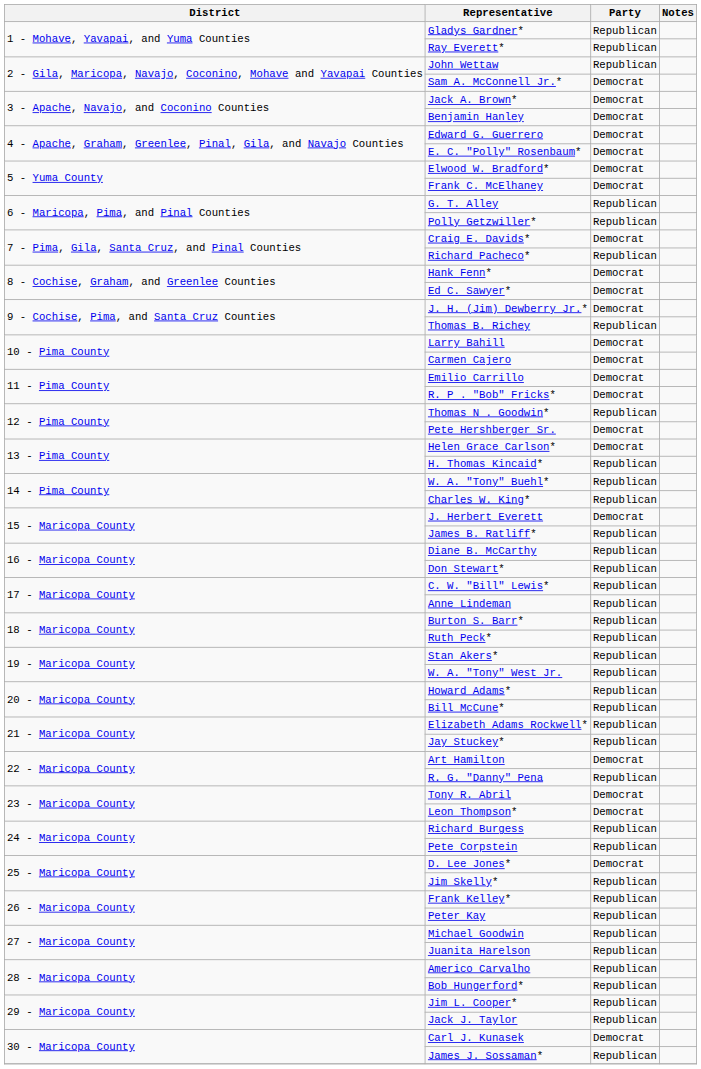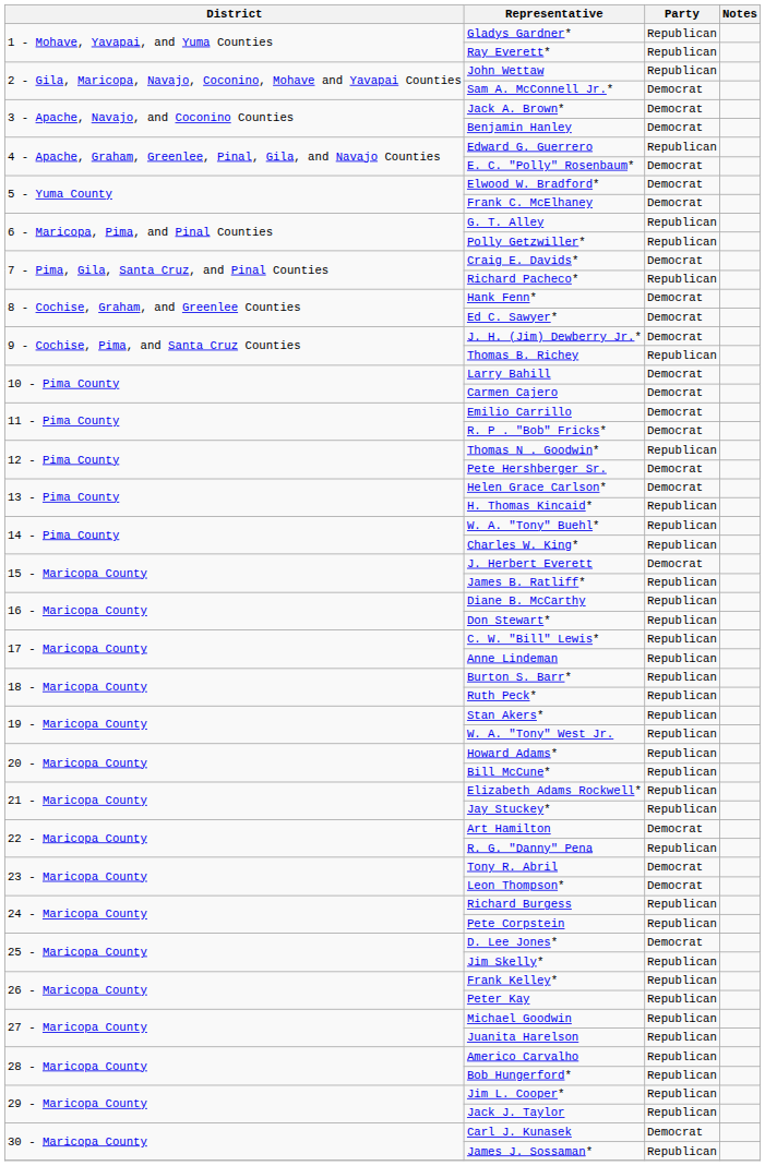 <table class="wikitable">
 <tr>
 <th>District</th>
 <th>Representative</th>
 <th>Party</th>
 <th>Notes</th>
 </tr>
 <tr>
 <td rowspan="2">1 - <a href='#'>Mohave</a>, <a href='#'>Yavapai</a>, and <a href='#'>Yuma</a> Counties</td>
 <td><a href='#'>Gladys Gardner</a>*</td>
 <td>Republican</td>
 <td></td>
 </tr>
 <tr>
 <td><a href='#'>Ray Everett</a>*</td>
 <td>Republican</td>
 <td></td>
 </tr>
 <tr>
 <td rowspan="2">2 - <a href='#'>Gila</a>, <a href='#'>Maricopa</a>, <a href='#'>Navajo</a>, <a href='#'>Coconino</a>, <a href='#'>Mohave</a> and <a href='#'>Yavapai</a> Counties</td>
 <td><a href='#'>John Wettaw</a></td>
 <td>Republican</td>
 <td></td>
 </tr>
 <tr>
 <td><a href='#'>Sam A. McConnell Jr.</a>*</td>
 <td>Democrat</td>
 <td></td>
 </tr>
 <tr>
 <td rowspan="2">3 - <a href='#'>Apache</a>, <a href='#'>Navajo</a>, and <a href='#'>Coconino</a> Counties</td>
 <td><a href='#'>Jack A. Brown</a>*</td>
 <td>Democrat</td>
 <td></td>
 </tr>
 <tr>
 <td><a href='#'>Benjamin Hanley</a></td>
 <td>Democrat</td>
 <td></td>
 </tr>
 <tr>
 <td rowspan="2">4 - <a href='#'>Apache</a>, <a href='#'>Graham</a>, <a href='#'>Greenlee</a>, <a href='#'>Pinal</a>, <a href='#'>Gila</a>, and <a href='#'>Navajo</a> Counties</td>
 <td><a href='#'>Edward G. Guerrero</a></td>
-<td>Democrat</td>
+<td>Republican</td>
 <td></td>
 </tr>
 <tr>
 <td><a href='#'>E. C. "Polly" Rosenbaum</a>*</td>
 <td>Democrat</td>
 <td></td>
 </tr>
 <tr>
 <td rowspan="2">5 - <a href='#'>Yuma County</a></td>
 <td><a href='#'>Elwood W. Bradford</a>*</td>
 <td>Democrat</td>
 <td></td>
 </tr>
 <tr>
 <td><a href='#'>Frank C. McElhaney</a></td>
 <td>Democrat</td>
 <td></td>
 </tr>
 <tr>
 <td rowspan="2">6 - <a href='#'>Maricopa</a>, <a href='#'>Pima</a>, and <a href='#'>Pinal</a> Counties</td>
 <td><a href='#'>G. T. Alley</a></td>
 <td>Republican</td>
 <td></td>
 </tr>
 <tr>
 <td><a href='#'>Polly Getzwiller</a>*</td>
 <td>Republican</td>
 <td></td>
 </tr>
 <tr>
 <td rowspan="2">7 - <a href='#'>Pima</a>, <a href='#'>Gila</a>, <a href='#'>Santa Cruz</a>, and <a href='#'>Pinal</a> Counties</td>
 <td><a href='#'>Craig E. Davids</a>*</td>
 <td>Democrat</td>
 <td></td>
 </tr>
 <tr>
 <td><a href='#'>Richard Pacheco</a>*</td>
 <td>Republican</td>
 <td></td>
 </tr>
 <tr>
 <td rowspan="2">8 - <a href='#'>Cochise</a>, <a href='#'>Graham</a>, and <a href='#'>Greenlee</a> Counties</td>
 <td><a href='#'>Hank Fenn</a>*</td>
 <td>Democrat</td>
 <td></td>
 </tr>
 <tr>
 <td><a href='#'>Ed C. Sawyer</a>*</td>
 <td>Democrat</td>
 <td></td>
 </tr>
 <tr>
 <td rowspan="2">9 - <a href='#'>Cochise</a>, <a href='#'>Pima</a>, and <a href='#'>Santa Cruz</a> Counties</td>
 <td><a href='#'>J. H. (Jim) Dewberry Jr.</a>*</td>
 <td>Democrat</td>
 <td></td>
 </tr>
 <tr>
 <td><a href='#'>Thomas B. Richey</a></td>
 <td>Republican</td>
 <td></td>
 </tr>
 <tr>
 <td rowspan="2">10 - <a href='#'>Pima County</a></td>
 <td><a href='#'>Larry Bahill</a></td>
 <td>Democrat</td>
 <td></td>
 </tr>
 <tr>
 <td><a href='#'>Carmen Cajero</a></td>
 <td>Democrat</td>
 <td></td>
 </tr>
 <tr>
 <td rowspan="2">11 - <a href='#'>Pima County</a></td>
 <td><a href='#'>Emilio Carrillo</a></td>
 <td>Democrat</td>
 <td></td>
 </tr>
 <tr>
 <td><a href='#'>R. P . "Bob" Fricks</a>*</td>
 <td>Democrat</td>
 <td></td>
 </tr>
 <tr>
 <td rowspan="2">12 - <a href='#'>Pima County</a></td>
 <td><a href='#'>Thomas N . Goodwin</a>*</td>
 <td>Republican</td>
 <td></td>
 </tr>
 <tr>
 <td><a href='#'>Pete Hershberger Sr.</a></td>
 <td>Democrat</td>
 <td></td>
 </tr>
 <tr>
 <td rowspan="2">13 - <a href='#'>Pima County</a></td>
 <td><a href='#'>Helen Grace Carlson</a>*</td>
 <td>Democrat</td>
 <td></td>
 </tr>
 <tr>
 <td><a href='#'>H. Thomas Kincaid</a>*</td>
 <td>Republican</td>
 <td></td>
 </tr>
 <tr>
 <td rowspan="2">14 - <a href='#'>Pima County</a></td>
 <td><a href='#'>W. A. "Tony" Buehl</a>*</td>
 <td>Republican</td>
 <td></td>
 </tr>
 <tr>
 <td><a href='#'>Charles W. King</a>*</td>
 <td>Republican</td>
 <td></td>
 </tr>
 <tr>
 <td rowspan="2">15 - <a href='#'>Maricopa County</a></td>
 <td><a href='#'>J. Herbert Everett</a></td>
 <td>Democrat</td>
 <td></td>
 </tr>
 <tr>
 <td><a href='#'>James B. Ratliff</a>*</td>
 <td>Republican</td>
 <td></td>
 </tr>
 <tr>
 <td rowspan="2">16 - <a href='#'>Maricopa County</a></td>
 <td><a href='#'>Diane B. McCarthy</a></td>
 <td>Republican</td>
 <td></td>
 </tr>
 <tr>
 <td><a href='#'>Don Stewart</a>*</td>
 <td>Republican</td>
 <td></td>
 </tr>
 <tr>
 <td rowspan="2">17 - <a href='#'>Maricopa County</a></td>
 <td><a href='#'>C. W. "Bill" Lewis</a>*</td>
 <td>Republican</td>
 <td></td>
 </tr>
 <tr>
 <td><a href='#'>Anne Lindeman</a></td>
 <td>Republican</td>
 <td></td>
 </tr>
 <tr>
 <td rowspan="2">18 - <a href='#'>Maricopa County</a></td>
 <td><a href='#'>Burton S. Barr</a>*</td>
 <td>Republican</td>
 <td></td>
 </tr>
 <tr>
 <td><a href='#'>Ruth Peck</a>*</td>
 <td>Republican</td>
 <td></td>
 </tr>
 <tr>
 <td rowspan="2">19 - <a href='#'>Maricopa County</a></td>
 <td><a href='#'>Stan Akers</a>*</td>
 <td>Republican</td>
 <td></td>
 </tr>
 <tr>
 <td><a href='#'>W. A. "Tony" West Jr.</a></td>
 <td>Republican</td>
 <td></td>
 </tr>
 <tr>
 <td rowspan="2">20 - <a href='#'>Maricopa County</a></td>
 <td><a href='#'>Howard Adams</a>*</td>
 <td>Republican</td>
 <td></td>
 </tr>
 <tr>
 <td><a href='#'>Bill McCune</a>*</td>
 <td>Republican</td>
 <td></td>
 </tr>
 <tr>
 <td rowspan="2">21 - <a href='#'>Maricopa County</a></td>
 <td><a href='#'>Elizabeth Adams Rockwell</a>*</td>
 <td>Republican</td>
 <td></td>
 </tr>
 <tr>
 <td><a href='#'>Jay Stuckey</a>*</td>
 <td>Republican</td>
 <td></td>
 </tr>
 <tr>
 <td rowspan="2">22 - <a href='#'>Maricopa County</a></td>
 <td><a href='#'>Art Hamilton</a></td>
 <td>Democrat</td>
 <td></td>
 </tr>
 <tr>
 <td><a href='#'>R. G. "Danny" Pena</a></td>
 <td>Republican</td>
 <td></td>
 </tr>
 <tr>
 <td rowspan="2">23 - <a href='#'>Maricopa County</a></td>
 <td><a href='#'>Tony R. Abril</a></td>
 <td>Democrat</td>
 <td></td>
 </tr>
 <tr>
 <td><a href='#'>Leon Thompson</a>*</td>
 <td>Democrat</td>
 <td></td>
 </tr>
 <tr>
 <td rowspan="2">24 - <a href='#'>Maricopa County</a></td>
 <td><a href='#'>Richard Burgess</a></td>
 <td>Republican</td>
 <td></td>
 </tr>
 <tr>
 <td><a href='#'>Pete Corpstein</a></td>
 <td>Republican</td>
 <td></td>
 </tr>
 <tr>
 <td rowspan="2">25 - <a href='#'>Maricopa County</a></td>
 <td><a href='#'>D. Lee Jones</a>*</td>
 <td>Democrat</td>
 <td></td>
 </tr>
 <tr>
 <td><a href='#'>Jim Skelly</a>*</td>
 <td>Republican</td>
 <td></td>
 </tr>
 <tr>
 <td rowspan="2">26 - <a href='#'>Maricopa County</a></td>
 <td><a href='#'>Frank Kelley</a>*</td>
 <td>Republican</td>
 <td></td>
 </tr>
 <tr>
 <td><a href='#'>Peter Kay</a></td>
 <td>Republican</td>
 <td></td>
 </tr>
 <tr>
 <td rowspan="2">27 - <a href='#'>Maricopa County</a></td>
 <td><a href='#'>Michael Goodwin</a></td>
 <td>Republican</td>
 <td></td>
 </tr>
 <tr>
 <td><a href='#'>Juanita Harelson</a></td>
 <td>Republican</td>
 <td></td>
 </tr>
 <tr>
 <td rowspan="2">28 - <a href='#'>Maricopa County</a></td>
 <td><a href='#'>Americo Carvalho</a></td>
 <td>Republican</td>
 <td></td>
 </tr>
 <tr>
 <td><a href='#'>Bob Hungerford</a>*</td>
 <td>Republican</td>
 <td></td>
 </tr>
 <tr>
 <td rowspan="2">29 - <a href='#'>Maricopa County</a></td>
 <td><a href='#'>Jim L. Cooper</a>*</td>
 <td>Republican</td>
 <td></td>
 </tr>
 <tr>
 <td><a href='#'>Jack J. Taylor</a></td>
 <td>Republican</td>
 <td></td>
 </tr>
 <tr>
 <td rowspan="2">30 - <a href='#'>Maricopa County</a></td>
 <td><a href='#'>Carl J. Kunasek</a></td>
 <td>Democrat</td>
 <td></td>
 </tr>
 <tr>
 <td><a href='#'>James J. Sossaman</a>*</td>
 <td>Republican</td>
 <td></td>
 </tr>
 <tr>
 </tr>
 </table>
